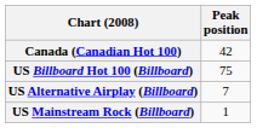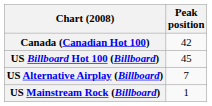 <table class="wikitable sortable plainrowheaders" style="text-align:center">
 <tr>
 <th scope="col">Chart (2008)</th>
 <th scope="col">Peak<br>position</th>
 </tr>
 <tr>
 <th scope="row">Canada (<a href='#'>Canadian Hot 100</a>)</th>
 <td>42</td>
 </tr>
 <tr>
 <th scope="row">US <a href='#'><em>Billboard</em> Hot 100</a> (<em><a href='#'>Billboard</a></em>)</th>
-<td>75</td>
+<td>45</td>
 </tr>
 <tr>
 <th scope="row">US <a href='#'>Alternative Airplay</a> (<em><a href='#'>Billboard</a></em>)</th>
 <td>7</td>
 </tr>
 <tr>
 <th scope="row">US <a href='#'>Mainstream Rock</a> (<em><a href='#'>Billboard</a></em>)</th>
 <td>1</td>
 </tr>
 </table>
